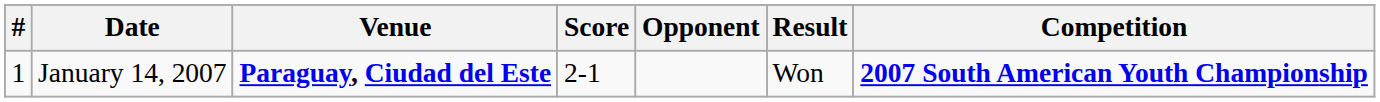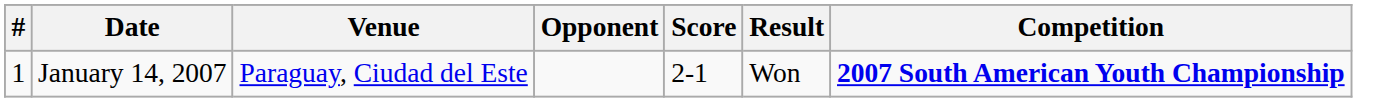 <table class="wikitable collapsible collapsed" style="font-size:90%">
 <tr>
 <th>#</th>
 <th>Date</th>
 <th>Venue</th>
+<th>Opponent</th>
 <th>Score</th>
-<th>Opponent</th>
 <th>Result</th>
 <th>Competition</th>
 </tr>
 <tr>
 <td>1</td>
 <td>January 14, 2007</td>
-<td><strong><a href='#'>Paraguay</a>, <a href='#'>Ciudad del Este</a></strong></td>
+<td><a href='#'>Paraguay</a>, <a href='#'>Ciudad del Este</a></td>
+<td></td>
 <td>2-1</td>
-<td></td>
 <td>Won</td>
 <td><strong><a href='#'>2007 South American Youth Championship</a></strong></td>
 </tr>
 </table>
